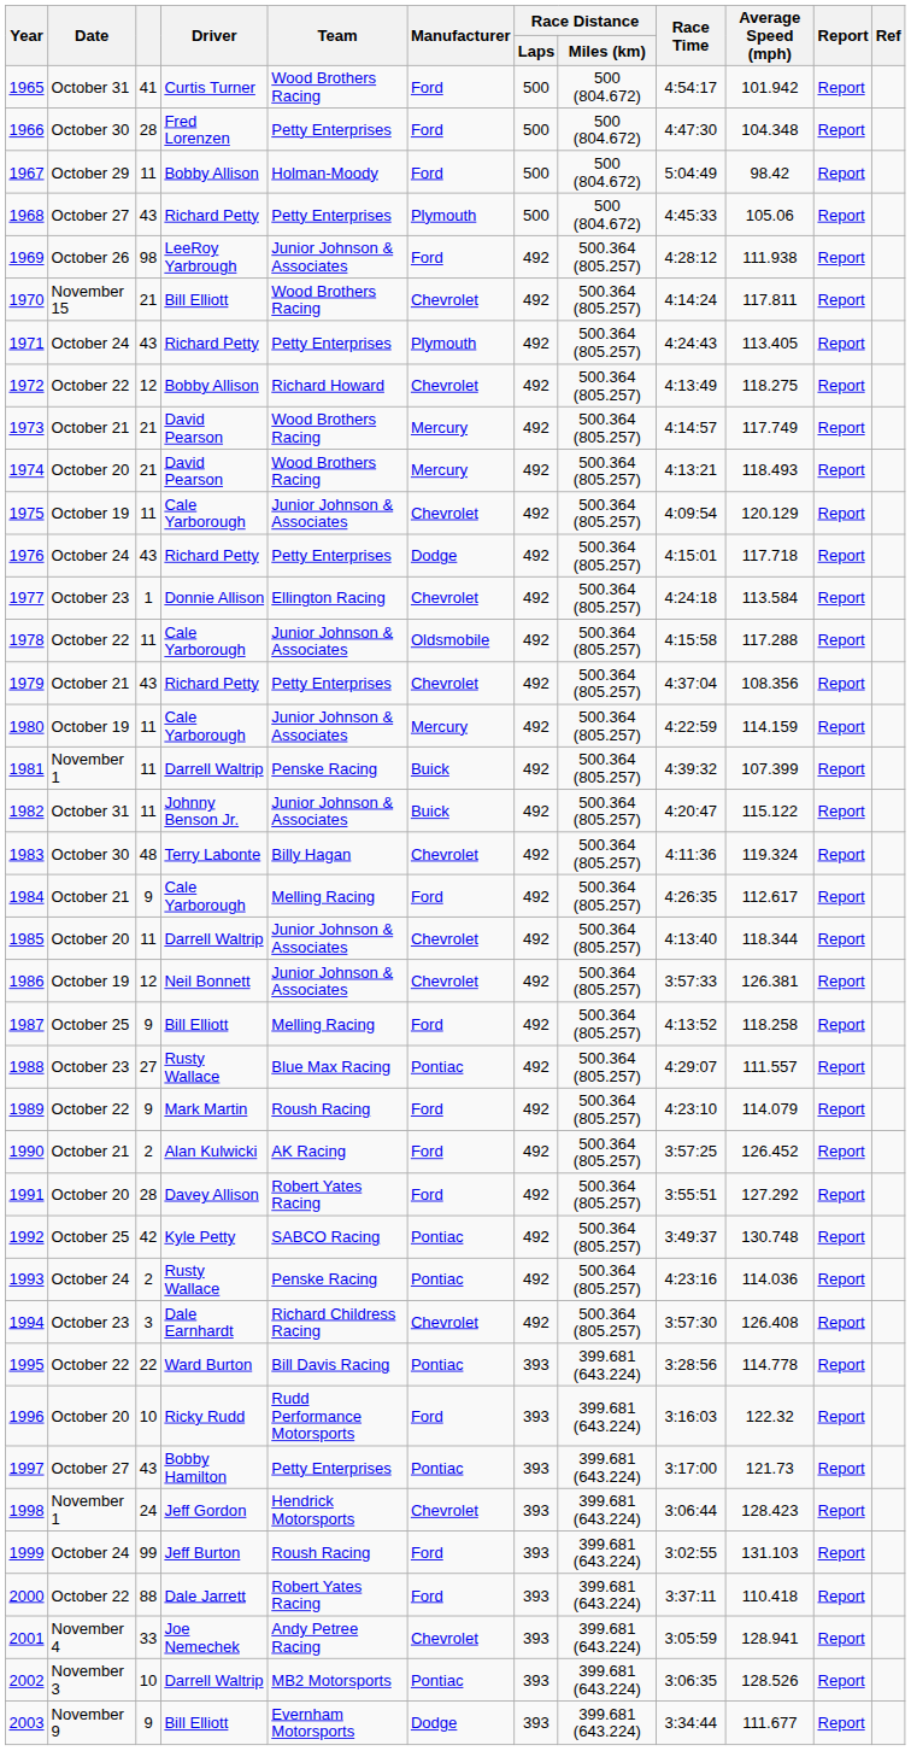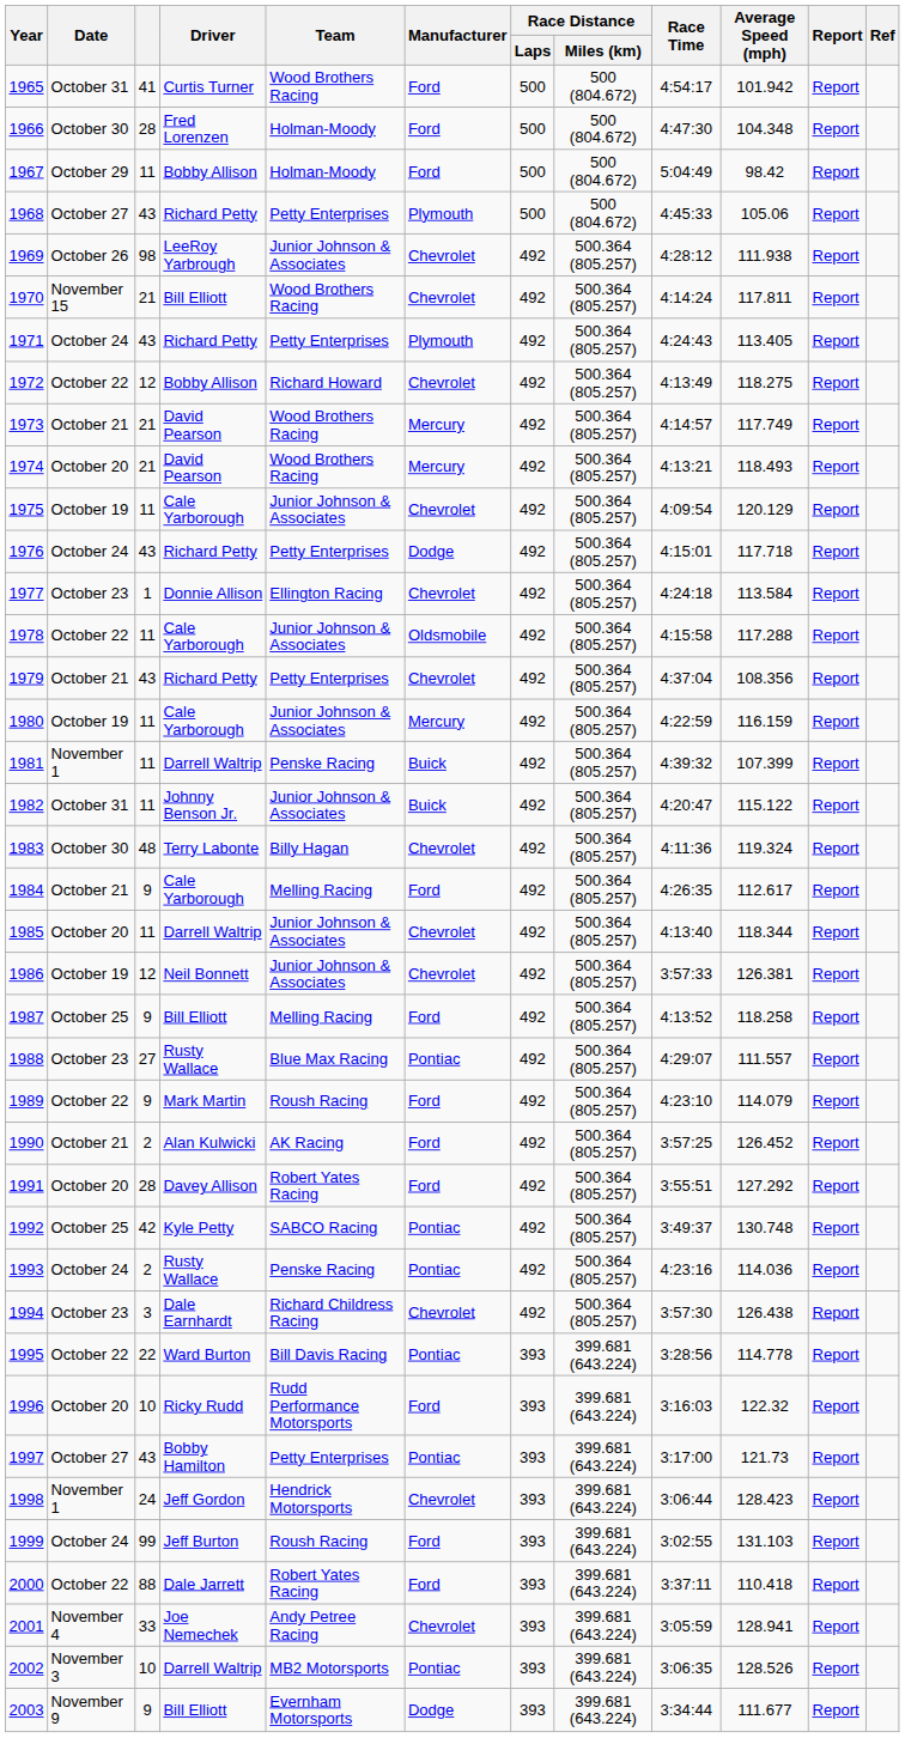 <table class="wikitable" style="font-size: 95%;">
 <tr>
 <th rowspan="2">Year</th>
 <th rowspan="2">Date</th>
 <th rowspan="2"></th>
 <th rowspan="2">Driver</th>
 <th rowspan="2">Team</th>
 <th rowspan="2">Manufacturer</th>
 <th colspan="2">Race Distance</th>
 <th rowspan="2">Race Time</th>
 <th rowspan="2">Average Speed<br>(mph)</th>
 <th rowspan="2">Report</th>
 <th rowspan="2">Ref</th>
 </tr>
 <tr>
 <th>Laps</th>
 <th>Miles (km)</th>
 </tr>
 <tr>
 <td><a href='#'>1965</a></td>
 <td>October 31</td>
 <td align="center">41</td>
 <td><a href='#'>Curtis Turner</a></td>
 <td><a href='#'>Wood Brothers Racing</a></td>
 <td><a href='#'>Ford</a></td>
 <td align="center">500</td>
 <td align="center">500 (804.672)</td>
 <td align="center">4:54:17</td>
 <td align="center">101.942</td>
 <td><a href='#'>Report</a></td>
 <td align="center"></td>
 </tr>
 <tr>
 <td><a href='#'>1966</a></td>
 <td>October 30</td>
 <td align="center">28</td>
 <td><a href='#'>Fred Lorenzen</a></td>
-<td><a href='#'>Petty Enterprises</a></td>
+<td><a href='#'>Holman-Moody</a></td>
 <td><a href='#'>Ford</a></td>
 <td align="center">500</td>
 <td align="center">500 (804.672)</td>
 <td align="center">4:47:30</td>
 <td align="center">104.348</td>
 <td><a href='#'>Report</a></td>
 <td align="center"></td>
 </tr>
 <tr>
 <td><a href='#'>1967</a></td>
 <td>October 29</td>
 <td align="center">11</td>
 <td><a href='#'>Bobby Allison</a></td>
 <td><a href='#'>Holman-Moody</a></td>
 <td><a href='#'>Ford</a></td>
 <td align="center">500</td>
 <td align="center">500 (804.672)</td>
 <td align="center">5:04:49</td>
 <td align="center">98.42</td>
 <td><a href='#'>Report</a></td>
 <td align="center"></td>
 </tr>
 <tr>
 <td><a href='#'>1968</a></td>
 <td>October 27</td>
 <td align="center">43</td>
 <td><a href='#'>Richard Petty</a></td>
 <td><a href='#'>Petty Enterprises</a></td>
 <td><a href='#'>Plymouth</a></td>
 <td align="center">500</td>
 <td align="center">500 (804.672)</td>
 <td align="center">4:45:33</td>
 <td align="center">105.06</td>
 <td><a href='#'>Report</a></td>
 <td align="center"></td>
 </tr>
 <tr>
 <td><a href='#'>1969</a></td>
 <td>October 26</td>
 <td align="center">98</td>
 <td><a href='#'>LeeRoy Yarbrough</a></td>
 <td><a href='#'>Junior Johnson & Associates</a></td>
-<td><a href='#'>Ford</a></td>
+<td><a href='#'>Chevrolet</a></td>
 <td align="center">492</td>
 <td align="center">500.364 (805.257)</td>
 <td align="center">4:28:12</td>
 <td align="center">111.938</td>
 <td><a href='#'>Report</a></td>
 <td align="center"></td>
 </tr>
 <tr>
 <td><a href='#'>1970</a></td>
 <td>November 15</td>
 <td align="center">21</td>
 <td><a href='#'>Bill Elliott</a></td>
 <td><a href='#'>Wood Brothers Racing</a></td>
 <td><a href='#'>Chevrolet</a></td>
 <td align="center">492</td>
 <td align="center">500.364 (805.257)</td>
 <td align="center">4:14:24</td>
 <td align="center">117.811</td>
 <td><a href='#'>Report</a></td>
 <td align="center"></td>
 </tr>
 <tr>
 <td><a href='#'>1971</a></td>
 <td>October 24</td>
 <td align="center">43</td>
 <td><a href='#'>Richard Petty</a></td>
 <td><a href='#'>Petty Enterprises</a></td>
 <td><a href='#'>Plymouth</a></td>
 <td align="center">492</td>
 <td align="center">500.364 (805.257)</td>
 <td align="center">4:24:43</td>
 <td align="center">113.405</td>
 <td><a href='#'>Report</a></td>
 <td align="center"></td>
 </tr>
 <tr>
 <td><a href='#'>1972</a></td>
 <td>October 22</td>
 <td align="center">12</td>
 <td><a href='#'>Bobby Allison</a></td>
 <td><a href='#'>Richard Howard</a></td>
 <td><a href='#'>Chevrolet</a></td>
 <td align="center">492</td>
 <td align="center">500.364 (805.257)</td>
 <td align="center">4:13:49</td>
 <td align="center">118.275</td>
 <td><a href='#'>Report</a></td>
 <td align="center"></td>
 </tr>
 <tr>
 <td><a href='#'>1973</a></td>
 <td>October 21</td>
 <td align="center">21</td>
 <td><a href='#'>David Pearson</a></td>
 <td><a href='#'>Wood Brothers Racing</a></td>
 <td><a href='#'>Mercury</a></td>
 <td align="center">492</td>
 <td align="center">500.364 (805.257)</td>
 <td align="center">4:14:57</td>
 <td align="center">117.749</td>
 <td><a href='#'>Report</a></td>
 <td align="center"></td>
 </tr>
 <tr>
 <td><a href='#'>1974</a></td>
 <td>October 20</td>
 <td align="center">21</td>
 <td><a href='#'>David Pearson</a></td>
 <td><a href='#'>Wood Brothers Racing</a></td>
 <td><a href='#'>Mercury</a></td>
 <td align="center">492</td>
 <td align="center">500.364 (805.257)</td>
 <td align="center">4:13:21</td>
 <td align="center">118.493</td>
 <td><a href='#'>Report</a></td>
 <td align="center"></td>
 </tr>
 <tr>
 <td><a href='#'>1975</a></td>
 <td>October 19</td>
 <td align="center">11</td>
 <td><a href='#'>Cale Yarborough</a></td>
 <td><a href='#'>Junior Johnson & Associates</a></td>
 <td><a href='#'>Chevrolet</a></td>
 <td align="center">492</td>
 <td align="center">500.364 (805.257)</td>
 <td align="center">4:09:54</td>
 <td align="center">120.129</td>
 <td><a href='#'>Report</a></td>
 <td align="center"></td>
 </tr>
 <tr>
 <td><a href='#'>1976</a></td>
 <td>October 24</td>
 <td align="center">43</td>
 <td><a href='#'>Richard Petty</a></td>
 <td><a href='#'>Petty Enterprises</a></td>
 <td><a href='#'>Dodge</a></td>
 <td align="center">492</td>
 <td align="center">500.364 (805.257)</td>
 <td align="center">4:15:01</td>
 <td align="center">117.718</td>
 <td><a href='#'>Report</a></td>
 <td align="center"></td>
 </tr>
 <tr>
 <td><a href='#'>1977</a></td>
 <td>October 23</td>
 <td align="center">1</td>
 <td><a href='#'>Donnie Allison</a></td>
 <td><a href='#'>Ellington Racing</a></td>
 <td><a href='#'>Chevrolet</a></td>
 <td align="center">492</td>
 <td align="center">500.364 (805.257)</td>
 <td align="center">4:24:18</td>
 <td align="center">113.584</td>
 <td><a href='#'>Report</a></td>
 <td align="center"></td>
 </tr>
 <tr>
 <td><a href='#'>1978</a></td>
 <td>October 22</td>
 <td align="center">11</td>
 <td><a href='#'>Cale Yarborough</a></td>
 <td><a href='#'>Junior Johnson & Associates</a></td>
 <td><a href='#'>Oldsmobile</a></td>
 <td align="center">492</td>
 <td align="center">500.364 (805.257)</td>
 <td align="center">4:15:58</td>
 <td align="center">117.288</td>
 <td><a href='#'>Report</a></td>
 <td align="center"></td>
 </tr>
 <tr>
 <td><a href='#'>1979</a></td>
 <td>October 21</td>
 <td align="center">43</td>
 <td><a href='#'>Richard Petty</a></td>
 <td><a href='#'>Petty Enterprises</a></td>
 <td><a href='#'>Chevrolet</a></td>
 <td align="center">492</td>
 <td align="center">500.364 (805.257)</td>
 <td align="center">4:37:04</td>
 <td align="center">108.356</td>
 <td><a href='#'>Report</a></td>
 <td align="center"></td>
 </tr>
 <tr>
 <td><a href='#'>1980</a></td>
 <td>October 19</td>
 <td align="center">11</td>
 <td><a href='#'>Cale Yarborough</a></td>
 <td><a href='#'>Junior Johnson & Associates</a></td>
 <td><a href='#'>Mercury</a></td>
 <td align="center">492</td>
 <td align="center">500.364 (805.257)</td>
 <td align="center">4:22:59</td>
-<td align="center">114.159</td>
+<td align="center">116.159</td>
 <td><a href='#'>Report</a></td>
 <td align="center"></td>
 </tr>
 <tr>
 <td><a href='#'>1981</a></td>
 <td>November 1</td>
 <td align="center">11</td>
 <td><a href='#'>Darrell Waltrip</a></td>
 <td><a href='#'>Penske Racing</a></td>
 <td><a href='#'>Buick</a></td>
 <td align="center">492</td>
 <td align="center">500.364 (805.257)</td>
 <td align="center">4:39:32</td>
 <td align="center">107.399</td>
 <td><a href='#'>Report</a></td>
 <td align="center"></td>
 </tr>
 <tr>
 <td><a href='#'>1982</a></td>
 <td>October 31</td>
 <td align="center">11</td>
 <td><a href='#'>Johnny Benson Jr.</a></td>
 <td><a href='#'>Junior Johnson & Associates</a></td>
 <td><a href='#'>Buick</a></td>
 <td align="center">492</td>
 <td align="center">500.364 (805.257)</td>
 <td align="center">4:20:47</td>
 <td align="center">115.122</td>
 <td><a href='#'>Report</a></td>
 <td align="center"></td>
 </tr>
 <tr>
 <td><a href='#'>1983</a></td>
 <td>October 30</td>
 <td align="center">48</td>
 <td><a href='#'>Terry Labonte</a></td>
 <td><a href='#'>Billy Hagan</a></td>
 <td><a href='#'>Chevrolet</a></td>
 <td align="center">492</td>
 <td align="center">500.364 (805.257)</td>
 <td align="center">4:11:36</td>
 <td align="center">119.324</td>
 <td><a href='#'>Report</a></td>
 <td align="center"></td>
 </tr>
 <tr>
 <td><a href='#'>1984</a></td>
 <td>October 21</td>
 <td align="center">9</td>
 <td><a href='#'>Cale Yarborough</a></td>
 <td><a href='#'>Melling Racing</a></td>
 <td><a href='#'>Ford</a></td>
 <td align="center">492</td>
 <td align="center">500.364 (805.257)</td>
 <td align="center">4:26:35</td>
 <td align="center">112.617</td>
 <td><a href='#'>Report</a></td>
 <td align="center"></td>
 </tr>
 <tr>
 <td><a href='#'>1985</a></td>
 <td>October 20</td>
 <td align="center">11</td>
 <td><a href='#'>Darrell Waltrip</a></td>
 <td><a href='#'>Junior Johnson & Associates</a></td>
 <td><a href='#'>Chevrolet</a></td>
 <td align="center">492</td>
 <td align="center">500.364 (805.257)</td>
 <td align="center">4:13:40</td>
 <td align="center">118.344</td>
 <td><a href='#'>Report</a></td>
 <td align="center"></td>
 </tr>
 <tr>
 <td><a href='#'>1986</a></td>
 <td>October 19</td>
 <td align="center">12</td>
 <td><a href='#'>Neil Bonnett</a></td>
 <td><a href='#'>Junior Johnson & Associates</a></td>
 <td><a href='#'>Chevrolet</a></td>
 <td align="center">492</td>
 <td align="center">500.364 (805.257)</td>
 <td align="center">3:57:33</td>
 <td align="center">126.381</td>
 <td><a href='#'>Report</a></td>
 <td align="center"></td>
 </tr>
 <tr>
 <td><a href='#'>1987</a></td>
 <td>October 25</td>
 <td align="center">9</td>
 <td><a href='#'>Bill Elliott</a></td>
 <td><a href='#'>Melling Racing</a></td>
 <td><a href='#'>Ford</a></td>
 <td align="center">492</td>
 <td align="center">500.364 (805.257)</td>
 <td align="center">4:13:52</td>
 <td align="center">118.258</td>
 <td><a href='#'>Report</a></td>
 <td align="center"></td>
 </tr>
 <tr>
 <td><a href='#'>1988</a></td>
 <td>October 23</td>
 <td align="center">27</td>
 <td><a href='#'>Rusty Wallace</a></td>
 <td><a href='#'>Blue Max Racing</a></td>
 <td><a href='#'>Pontiac</a></td>
 <td align="center">492</td>
 <td align="center">500.364 (805.257)</td>
 <td align="center">4:29:07</td>
 <td align="center">111.557</td>
 <td><a href='#'>Report</a></td>
 <td align="center"></td>
 </tr>
 <tr>
 <td><a href='#'>1989</a></td>
 <td>October 22</td>
 <td align="center">9</td>
 <td><a href='#'>Mark Martin</a></td>
 <td><a href='#'>Roush Racing</a></td>
 <td><a href='#'>Ford</a></td>
 <td align="center">492</td>
 <td align="center">500.364 (805.257)</td>
 <td align="center">4:23:10</td>
 <td align="center">114.079</td>
 <td><a href='#'>Report</a></td>
 <td align="center"></td>
 </tr>
 <tr>
 <td><a href='#'>1990</a></td>
 <td>October 21</td>
 <td align="center">2</td>
 <td><a href='#'>Alan Kulwicki</a></td>
 <td><a href='#'>AK Racing</a></td>
 <td><a href='#'>Ford</a></td>
 <td align="center">492</td>
 <td align="center">500.364 (805.257)</td>
 <td align="center">3:57:25</td>
 <td align="center">126.452</td>
 <td><a href='#'>Report</a></td>
 <td align="center"></td>
 </tr>
 <tr>
 <td><a href='#'>1991</a></td>
 <td>October 20</td>
 <td align="center">28</td>
 <td><a href='#'>Davey Allison</a></td>
 <td><a href='#'>Robert Yates Racing</a></td>
 <td><a href='#'>Ford</a></td>
 <td align="center">492</td>
 <td align="center">500.364 (805.257)</td>
 <td align="center">3:55:51</td>
 <td align="center">127.292</td>
 <td><a href='#'>Report</a></td>
 <td align="center"></td>
 </tr>
 <tr>
 <td><a href='#'>1992</a></td>
 <td>October 25</td>
 <td align="center">42</td>
 <td><a href='#'>Kyle Petty</a></td>
 <td><a href='#'>SABCO Racing</a></td>
 <td><a href='#'>Pontiac</a></td>
 <td align="center">492</td>
 <td align="center">500.364 (805.257)</td>
 <td align="center">3:49:37</td>
 <td align="center">130.748</td>
 <td><a href='#'>Report</a></td>
 <td align="center"></td>
 </tr>
 <tr>
 <td><a href='#'>1993</a></td>
 <td>October 24</td>
 <td align="center">2</td>
 <td><a href='#'>Rusty Wallace</a></td>
 <td><a href='#'>Penske Racing</a></td>
 <td><a href='#'>Pontiac</a></td>
 <td align="center">492</td>
 <td align="center">500.364 (805.257)</td>
 <td align="center">4:23:16</td>
 <td align="center">114.036</td>
 <td><a href='#'>Report</a></td>
 <td align="center"></td>
 </tr>
 <tr>
 <td><a href='#'>1994</a></td>
 <td>October 23</td>
 <td align="center">3</td>
 <td><a href='#'>Dale Earnhardt</a></td>
 <td><a href='#'>Richard Childress Racing</a></td>
 <td><a href='#'>Chevrolet</a></td>
 <td align="center">492</td>
 <td align="center">500.364 (805.257)</td>
 <td align="center">3:57:30</td>
-<td align="center">126.408</td>
+<td align="center">126.438</td>
 <td><a href='#'>Report</a></td>
 <td align="center"></td>
 </tr>
 <tr>
 <td><a href='#'>1995</a></td>
 <td>October 22</td>
 <td align="center">22</td>
 <td><a href='#'>Ward Burton</a></td>
 <td><a href='#'>Bill Davis Racing</a></td>
 <td><a href='#'>Pontiac</a></td>
 <td align="center">393</td>
 <td align="center">399.681 (643.224)</td>
 <td align="center">3:28:56</td>
 <td align="center">114.778</td>
 <td><a href='#'>Report</a></td>
 <td align="center"></td>
 </tr>
 <tr>
 <td><a href='#'>1996</a></td>
 <td>October 20</td>
 <td align="center">10</td>
 <td><a href='#'>Ricky Rudd</a></td>
 <td><a href='#'>Rudd Performance<br>Motorsports</a></td>
 <td><a href='#'>Ford</a></td>
 <td align="center">393</td>
 <td align="center">399.681 (643.224)</td>
 <td align="center">3:16:03</td>
 <td align="center">122.32</td>
 <td><a href='#'>Report</a></td>
 <td align="center"></td>
 </tr>
 <tr>
 <td><a href='#'>1997</a></td>
 <td>October 27</td>
 <td align="center">43</td>
 <td><a href='#'>Bobby Hamilton</a></td>
 <td><a href='#'>Petty Enterprises</a></td>
 <td><a href='#'>Pontiac</a></td>
 <td align="center">393</td>
 <td align="center">399.681 (643.224)</td>
 <td align="center">3:17:00</td>
 <td align="center">121.73</td>
 <td><a href='#'>Report</a></td>
 <td align="center"></td>
 </tr>
 <tr>
 <td><a href='#'>1998</a></td>
 <td>November 1</td>
 <td align="center">24</td>
 <td><a href='#'>Jeff Gordon</a></td>
 <td><a href='#'>Hendrick Motorsports</a></td>
 <td><a href='#'>Chevrolet</a></td>
 <td align="center">393</td>
 <td align="center">399.681 (643.224)</td>
 <td align="center">3:06:44</td>
 <td align="center">128.423</td>
 <td><a href='#'>Report</a></td>
 <td align="center"></td>
 </tr>
 <tr>
 <td><a href='#'>1999</a></td>
 <td>October 24</td>
 <td align="center">99</td>
 <td><a href='#'>Jeff Burton</a></td>
 <td><a href='#'>Roush Racing</a></td>
 <td><a href='#'>Ford</a></td>
 <td align="center">393</td>
 <td align="center">399.681 (643.224)</td>
 <td align="center">3:02:55</td>
 <td align="center">131.103</td>
 <td><a href='#'>Report</a></td>
 <td align="center"></td>
 </tr>
 <tr>
 <td><a href='#'>2000</a></td>
 <td>October 22</td>
 <td align="center">88</td>
 <td><a href='#'>Dale Jarrett</a></td>
 <td><a href='#'>Robert Yates Racing</a></td>
 <td><a href='#'>Ford</a></td>
 <td align="center">393</td>
 <td align="center">399.681 (643.224)</td>
 <td align="center">3:37:11</td>
 <td align="center">110.418</td>
 <td><a href='#'>Report</a></td>
 <td align="center"></td>
 </tr>
 <tr>
 <td><a href='#'>2001</a></td>
 <td>November 4</td>
 <td align="center">33</td>
 <td><a href='#'>Joe Nemechek</a></td>
 <td><a href='#'>Andy Petree Racing</a></td>
 <td><a href='#'>Chevrolet</a></td>
 <td align="center">393</td>
 <td align="center">399.681 (643.224)</td>
 <td align="center">3:05:59</td>
 <td align="center">128.941</td>
 <td><a href='#'>Report</a></td>
 <td align="center"></td>
 </tr>
 <tr>
 <td><a href='#'>2002</a></td>
 <td>November 3</td>
 <td align="center">10</td>
 <td><a href='#'>Darrell Waltrip</a></td>
 <td><a href='#'>MB2 Motorsports</a></td>
 <td><a href='#'>Pontiac</a></td>
 <td align="center">393</td>
 <td align="center">399.681 (643.224)</td>
 <td align="center">3:06:35</td>
 <td align="center">128.526</td>
 <td><a href='#'>Report</a></td>
 <td align="center"></td>
 </tr>
 <tr>
 <td><a href='#'>2003</a></td>
 <td>November 9</td>
 <td align="center">9</td>
 <td><a href='#'>Bill Elliott</a></td>
 <td><a href='#'>Evernham Motorsports</a></td>
 <td><a href='#'>Dodge</a></td>
 <td align="center">393</td>
 <td align="center">399.681 (643.224)</td>
 <td align="center">3:34:44</td>
 <td align="center">111.677</td>
 <td><a href='#'>Report</a></td>
 <td align="center"></td>
 </tr>
 </table>
